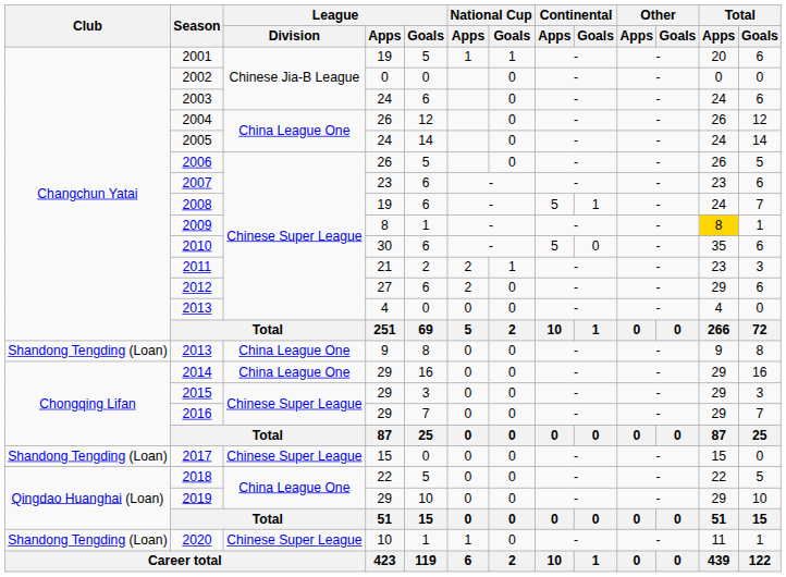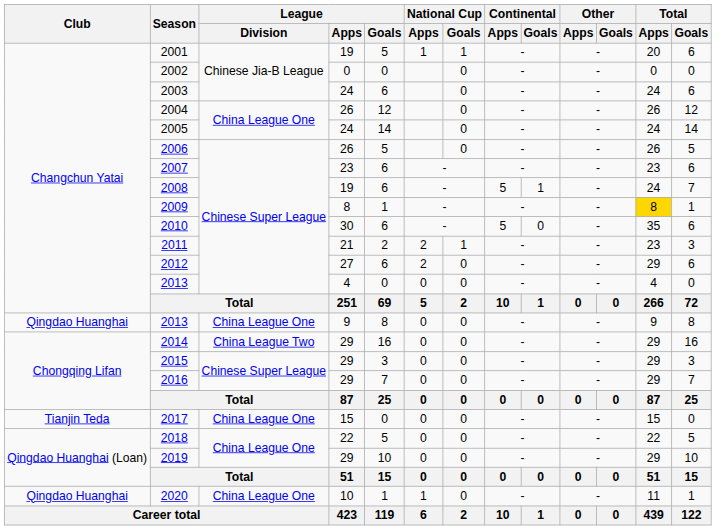 <table class="wikitable" style="text-align: center">
 <tr>
 <th rowspan="2">Club</th>
 <th rowspan="2">Season</th>
 <th colspan="3">League</th>
 <th colspan="2">National Cup</th>
 <th colspan="2">Continental</th>
 <th colspan="2">Other</th>
 <th colspan="2">Total</th>
 </tr>
 <tr>
 <th>Division</th>
 <th>Apps</th>
 <th>Goals</th>
 <th>Apps</th>
 <th>Goals</th>
 <th>Apps</th>
 <th>Goals</th>
 <th>Apps</th>
 <th>Goals</th>
 <th>Apps</th>
 <th>Goals</th>
 </tr>
 <tr>
 <td rowspan="14"><a href='#'>Changchun Yatai</a></td>
 <td>2001</td>
 <td rowspan="3">Chinese Jia-B League</td>
 <td>19</td>
 <td>5</td>
 <td>1</td>
 <td>1</td>
 <td colspan="2">-</td>
 <td colspan="2">-</td>
 <td>20</td>
 <td>6</td>
 </tr>
 <tr>
 <td>2002</td>
 <td>0</td>
 <td>0</td>
 <td></td>
 <td>0</td>
 <td colspan="2">-</td>
 <td colspan="2">-</td>
 <td>0</td>
 <td>0</td>
 </tr>
 <tr>
 <td>2003</td>
 <td>24</td>
 <td>6</td>
 <td></td>
 <td>0</td>
 <td colspan="2">-</td>
 <td colspan="2">-</td>
 <td>24</td>
 <td>6</td>
 </tr>
 <tr>
 <td>2004</td>
 <td rowspan="2"><a href='#'>China League One</a></td>
 <td>26</td>
 <td>12</td>
 <td></td>
 <td>0</td>
 <td colspan="2">-</td>
 <td colspan="2">-</td>
 <td>26</td>
 <td>12</td>
 </tr>
 <tr>
 <td>2005</td>
 <td>24</td>
 <td>14</td>
 <td></td>
 <td>0</td>
 <td colspan="2">-</td>
 <td colspan="2">-</td>
 <td>24</td>
 <td>14</td>
 </tr>
 <tr>
 <td><a href='#'>2006</a></td>
 <td rowspan="8"><a href='#'>Chinese Super League</a></td>
 <td>26</td>
 <td>5</td>
 <td></td>
 <td>0</td>
 <td colspan="2">-</td>
 <td colspan="2">-</td>
 <td>26</td>
 <td>5</td>
 </tr>
 <tr>
 <td><a href='#'>2007</a></td>
 <td>23</td>
 <td>6</td>
 <td colspan="2">-</td>
 <td colspan="2">-</td>
 <td colspan="2">-</td>
 <td>23</td>
 <td>6</td>
 </tr>
 <tr>
 <td><a href='#'>2008</a></td>
 <td>19</td>
 <td>6</td>
 <td colspan="2">-</td>
 <td>5</td>
 <td>1</td>
 <td colspan="2">-</td>
 <td>24</td>
 <td>7</td>
 </tr>
 <tr>
 <td><a href='#'>2009</a></td>
 <td>8</td>
 <td>1</td>
 <td colspan="2">-</td>
 <td colspan="2">-</td>
 <td colspan="2">-</td>
 <td style="background: gold;">8</td>
 <td>1</td>
 </tr>
 <tr>
 <td><a href='#'>2010</a></td>
 <td>30</td>
 <td>6</td>
 <td colspan="2">-</td>
 <td>5</td>
 <td>0</td>
 <td colspan="2">-</td>
 <td>35</td>
 <td>6</td>
 </tr>
 <tr>
 <td><a href='#'>2011</a></td>
 <td>21</td>
 <td>2</td>
 <td>2</td>
 <td>1</td>
 <td colspan="2">-</td>
 <td colspan="2">-</td>
 <td>23</td>
 <td>3</td>
 </tr>
 <tr>
 <td><a href='#'>2012</a></td>
 <td>27</td>
 <td>6</td>
 <td>2</td>
 <td>0</td>
 <td colspan="2">-</td>
 <td colspan="2">-</td>
 <td>29</td>
 <td>6</td>
 </tr>
 <tr>
 <td><a href='#'>2013</a></td>
 <td>4</td>
 <td>0</td>
 <td>0</td>
 <td>0</td>
 <td colspan="2">-</td>
 <td colspan="2">-</td>
 <td>4</td>
 <td>0</td>
 </tr>
 <tr>
 <th colspan=2>Total</th>
 <th>251</th>
 <th>69</th>
 <th>5</th>
 <th>2</th>
 <th>10</th>
 <th>1</th>
 <th>0</th>
 <th>0</th>
 <th>266</th>
 <th>72</th>
 </tr>
 <tr>
-<td><a href='#'>Shandong Tengding</a> (Loan)</td>
+<td><a href='#'>Qingdao Huanghai</a></td>
 <td><a href='#'>2013</a></td>
 <td><a href='#'>China League One</a></td>
 <td>9</td>
 <td>8</td>
 <td>0</td>
 <td>0</td>
 <td colspan="2">-</td>
 <td colspan="2">-</td>
 <td>9</td>
 <td>8</td>
 </tr>
 <tr>
 <td rowspan="4"><a href='#'>Chongqing Lifan</a></td>
 <td><a href='#'>2014</a></td>
-<td><a href='#'>China League One</a></td>
+<td><a href='#'>China League Two</a></td>
 <td>29</td>
 <td>16</td>
 <td>0</td>
 <td>0</td>
 <td colspan="2">-</td>
 <td colspan="2">-</td>
 <td>29</td>
 <td>16</td>
 </tr>
 <tr>
 <td><a href='#'>2015</a></td>
 <td rowspan="2"><a href='#'>Chinese Super League</a></td>
 <td>29</td>
 <td>3</td>
 <td>0</td>
 <td>0</td>
 <td colspan="2">-</td>
 <td colspan="2">-</td>
 <td>29</td>
 <td>3</td>
 </tr>
 <tr>
 <td><a href='#'>2016</a></td>
 <td>29</td>
 <td>7</td>
 <td>0</td>
 <td>0</td>
 <td colspan="2">-</td>
 <td colspan="2">-</td>
 <td>29</td>
 <td>7</td>
 </tr>
 <tr>
 <th colspan=2>Total</th>
 <th>87</th>
 <th>25</th>
 <th>0</th>
 <th>0</th>
 <th>0</th>
 <th>0</th>
 <th>0</th>
 <th>0</th>
 <th>87</th>
 <th>25</th>
 </tr>
 <tr>
-<td><a href='#'>Shandong Tengding</a> (Loan)</td>
+<td><a href='#'>Tianjin Teda</a></td>
 <td><a href='#'>2017</a></td>
-<td><a href='#'>Chinese Super League</a></td>
+<td><a href='#'>China League One</a></td>
 <td>15</td>
 <td>0</td>
 <td>0</td>
 <td>0</td>
 <td colspan="2">-</td>
 <td colspan="2">-</td>
 <td>15</td>
 <td>0</td>
 </tr>
 <tr>
 <td rowspan=3><a href='#'>Qingdao Huanghai</a> (Loan)</td>
 <td><a href='#'>2018</a></td>
 <td rowspan="2"><a href='#'>China League One</a></td>
 <td>22</td>
 <td>5</td>
 <td>0</td>
 <td>0</td>
 <td colspan="2">-</td>
 <td colspan="2">-</td>
 <td>22</td>
 <td>5</td>
 </tr>
 <tr>
 <td><a href='#'>2019</a></td>
 <td>29</td>
 <td>10</td>
 <td>0</td>
 <td>0</td>
 <td colspan="2">-</td>
 <td colspan="2">-</td>
 <td>29</td>
 <td>10</td>
 </tr>
 <tr>
 <th colspan=2>Total</th>
 <th>51</th>
 <th>15</th>
 <th>0</th>
 <th>0</th>
 <th>0</th>
 <th>0</th>
 <th>0</th>
 <th>0</th>
 <th>51</th>
 <th>15</th>
 </tr>
 <tr>
-<td><a href='#'>Shandong Tengding</a> (Loan)</td>
+<td><a href='#'>Qingdao Huanghai</a></td>
 <td><a href='#'>2020</a></td>
-<td><a href='#'>Chinese Super League</a></td>
+<td><a href='#'>China League One</a></td>
 <td>10</td>
 <td>1</td>
 <td>1</td>
 <td>0</td>
 <td colspan="2">-</td>
 <td colspan="2">-</td>
 <td>11</td>
 <td>1</td>
 </tr>
 <tr>
 <th colspan="3">Career total</th>
 <th>423</th>
 <th>119</th>
 <th>6</th>
 <th>2</th>
 <th>10</th>
 <th>1</th>
 <th>0</th>
 <th>0</th>
 <th>439</th>
 <th>122</th>
 </tr>
 </table>
